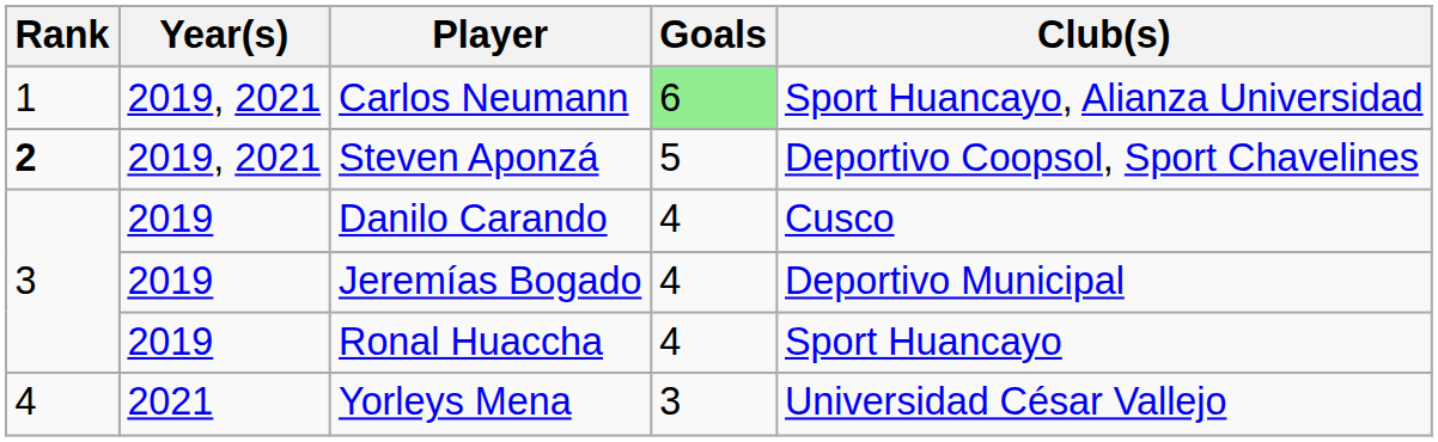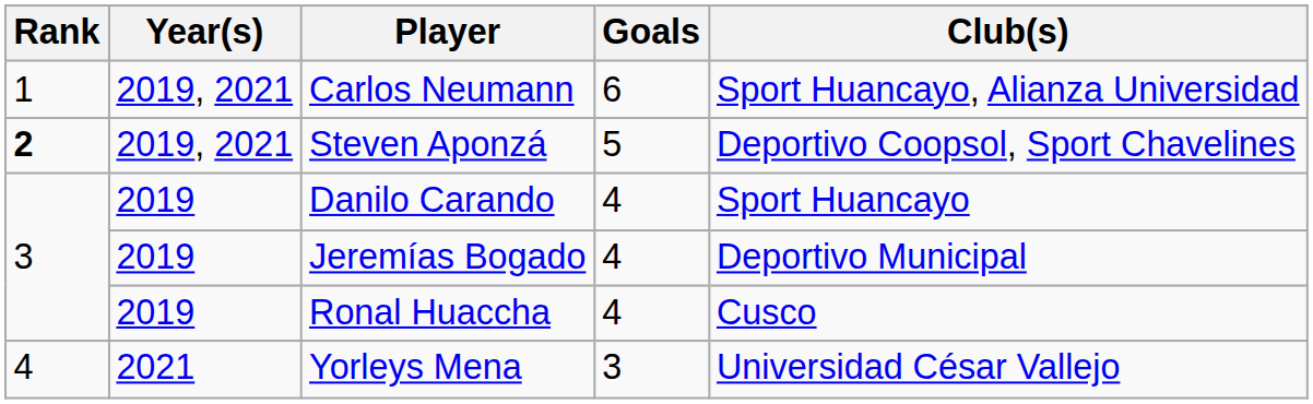 <table class="wikitable sortable" width="">
 <tr>
 <th>Rank</th>
 <th>Year(s)</th>
 <th>Player</th>
 <th>Goals</th>
 <th>Club(s)</th>
 </tr>
 <tr>
 <td>1</td>
 <td><a href='#'>2019</a>, <a href='#'>2021</a></td>
 <td> <a href='#'>Carlos Neumann</a></td>
-<td style="background: lightgreen;">6</td>
+<td>6</td>
 <td><a href='#'>Sport Huancayo</a>, <a href='#'>Alianza Universidad</a></td>
 </tr>
 <tr>
 <td><strong>2</strong></td>
 <td><a href='#'>2019</a>, <a href='#'>2021</a></td>
 <td> <a href='#'>Steven Aponzá</a></td>
 <td>5</td>
 <td><a href='#'>Deportivo Coopsol</a>, <a href='#'>Sport Chavelines</a></td>
 </tr>
 <tr>
 <td rowspan="3">3</td>
 <td><a href='#'>2019</a></td>
 <td> <a href='#'>Danilo Carando</a></td>
 <td>4</td>
-<td><a href='#'>Cusco</a></td>
+<td><a href='#'>Sport Huancayo</a></td>
 </tr>
 <tr>
 <td><a href='#'>2019</a></td>
 <td> <a href='#'>Jeremías Bogado</a></td>
 <td>4</td>
 <td><a href='#'>Deportivo Municipal</a></td>
 </tr>
 <tr>
 <td><a href='#'>2019</a></td>
 <td> <a href='#'>Ronal Huaccha</a></td>
 <td>4</td>
-<td><a href='#'>Sport Huancayo</a></td>
+<td><a href='#'>Cusco</a></td>
 </tr>
 <tr>
 <td>4</td>
 <td><a href='#'>2021</a></td>
 <td> <a href='#'>Yorleys Mena</a></td>
 <td>3</td>
 <td><a href='#'>Universidad César Vallejo</a></td>
 </tr>
 </table>
